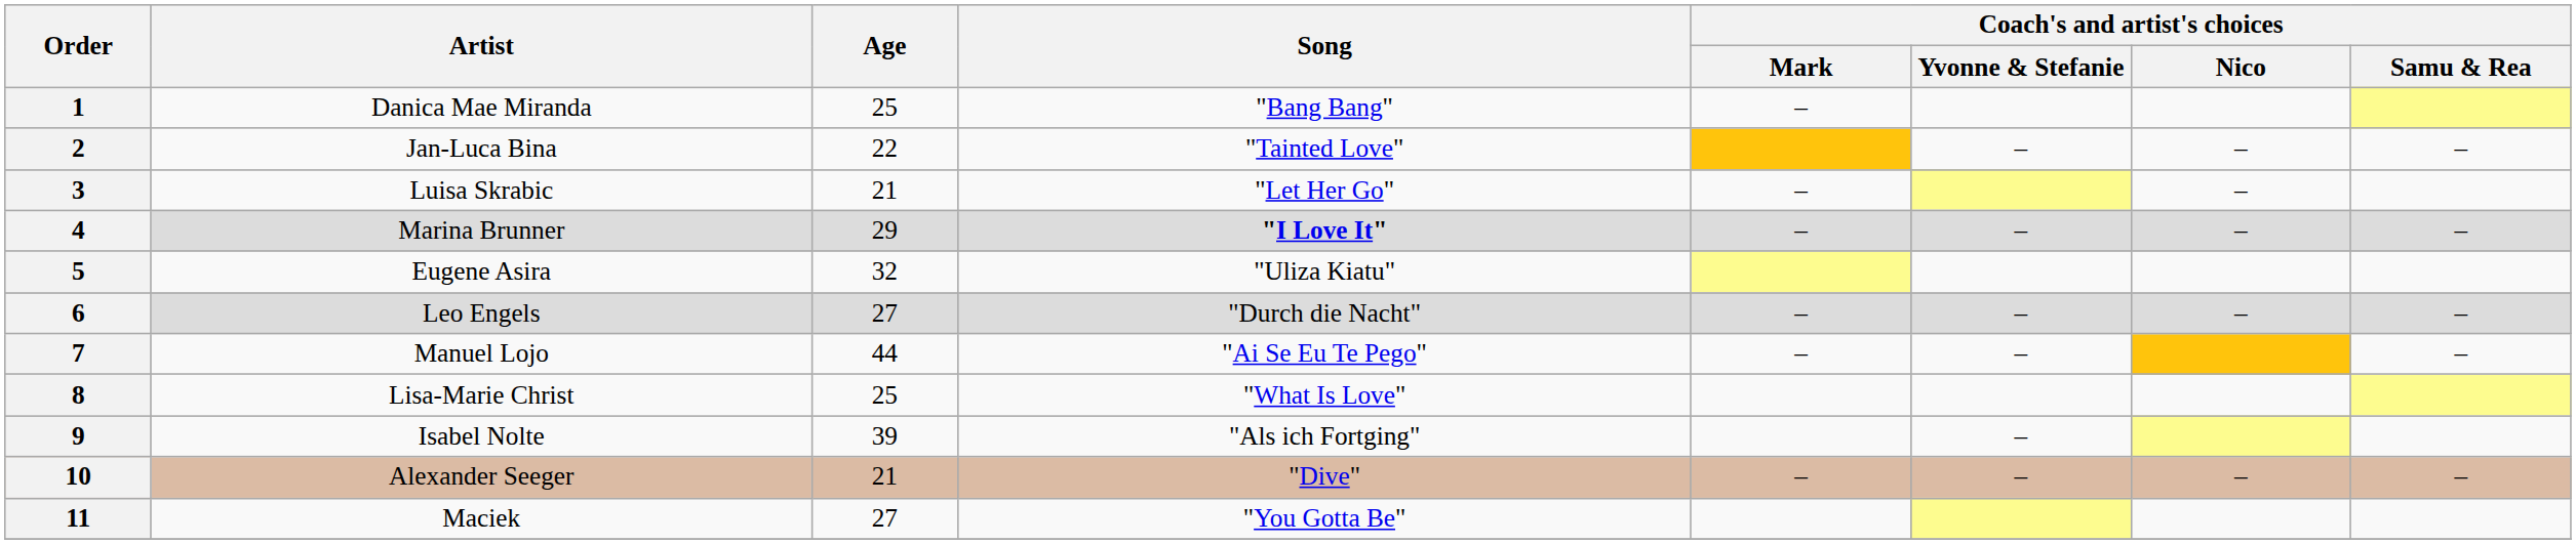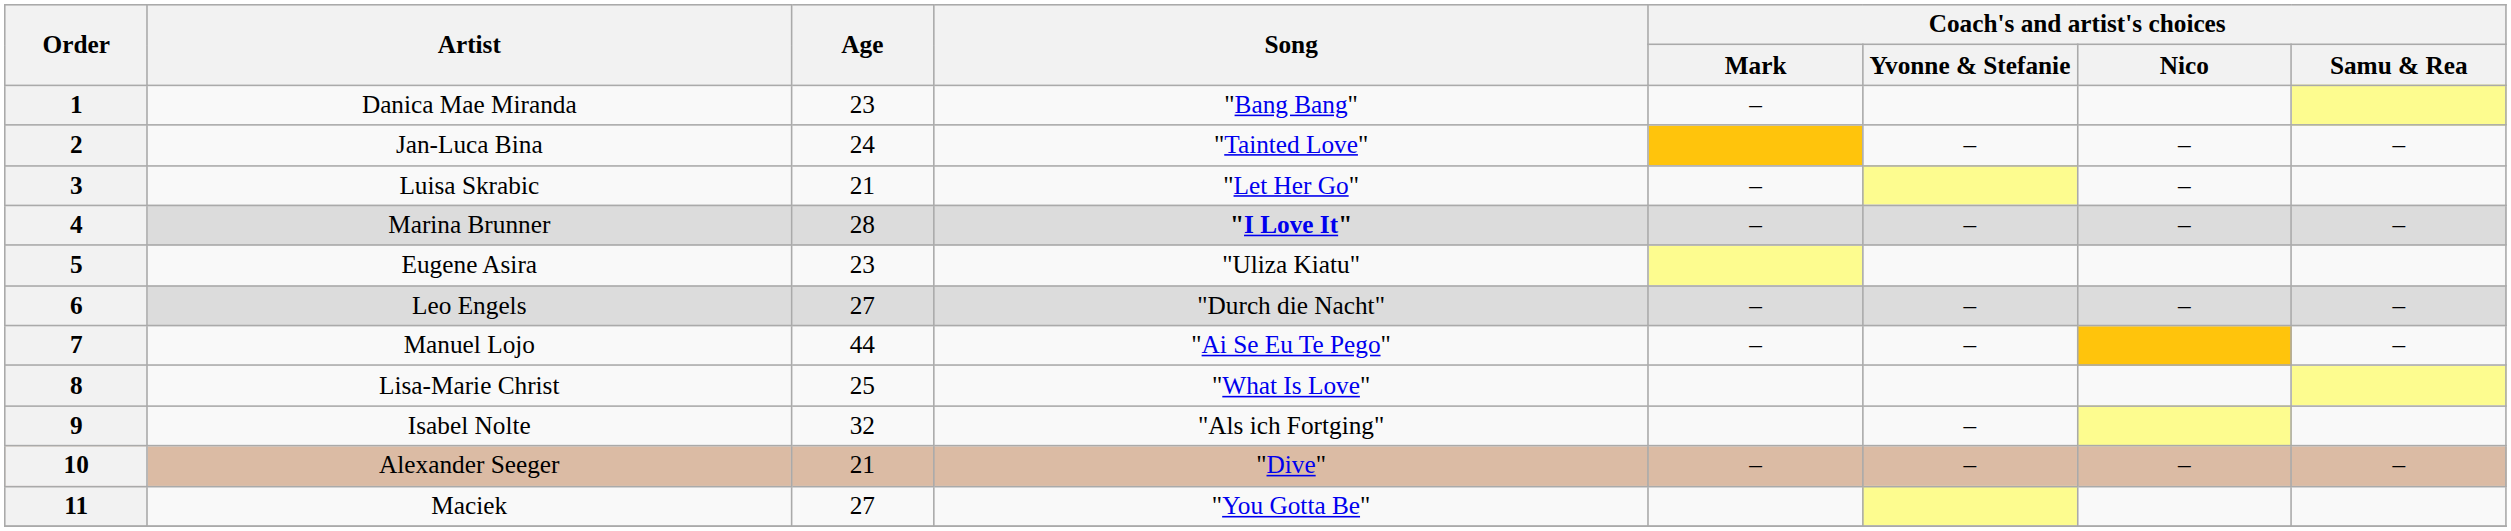 <table class="wikitable" style="text-align:center; width:100%;">
 <tr>
 <th scope="col" rowspan="2" style="width:04%;">Order</th>
 <th scope="col" rowspan="2" style="width:18%;">Artist</th>
 <th scope="col" rowspan="2" style="width:04%;">Age</th>
 <th scope="col" rowspan="2" style="width:20%;">Song</th>
 <th scope="col" colspan="4" style="width:24%;">Coach's and artist's choices</th>
 </tr>
 <tr>
 <th style="width:06%;">Mark</th>
 <th style="width:06%;">Yvonne & Stefanie</th>
 <th style="width:06%;">Nico</th>
 <th style="width:06%;">Samu & Rea</th>
 </tr>
 <tr>
 <th>1</th>
 <td>Danica Mae Miranda</td>
-<td>25</td>
+<td>23</td>
 <td>"<a href='#'>Bang Bang</a>"</td>
 <td>–</td>
 <td><strong></strong></td>
 <td><strong></strong></td>
 <td style="background: #fdfc8f;"><strong></strong></td>
 </tr>
 <tr>
 <th>2</th>
 <td>Jan-Luca Bina</td>
-<td>22</td>
+<td>24</td>
 <td>"<a href='#'>Tainted Love</a>"</td>
 <td style="background: #ffc40c;"><strong></strong></td>
 <td>–</td>
 <td>–</td>
 <td>–</td>
 </tr>
 <tr>
 <th>3</th>
 <td>Luisa Skrabic</td>
 <td>21</td>
 <td>"<a href='#'>Let Her Go</a>"</td>
 <td>–</td>
 <td style="background: #fdfc8f;"><strong></strong></td>
 <td>–</td>
 <td><strong></strong></td>
 </tr>
 <tr style="background: #dcdcdc;" |>
 <th>4</th>
 <td>Marina Brunner</td>
-<td>29</td>
+<td>28</td>
 <td><strong>"<a href='#'>I Love It</a>"</strong></td>
 <td>–</td>
 <td>–</td>
 <td>–</td>
 <td>–</td>
 </tr>
 <tr>
 <th>5</th>
 <td>Eugene Asira</td>
-<td>32</td>
+<td>23</td>
 <td>"Uliza Kiatu"</td>
 <td style="background: #fdfc8f;"><strong></strong></td>
 <td><strong></strong></td>
 <td><strong></strong></td>
 <td><strong></strong></td>
 </tr>
 <tr style="background: #dcdcdc;" |>
 <th>6</th>
 <td>Leo Engels</td>
 <td>27</td>
 <td>"Durch die Nacht"</td>
 <td>–</td>
 <td>–</td>
 <td>–</td>
 <td>–</td>
 </tr>
 <tr>
 <th>7</th>
 <td>Manuel Lojo</td>
 <td>44</td>
 <td>"<a href='#'>Ai Se Eu Te Pego</a>"</td>
 <td>–</td>
 <td>–</td>
 <td style="background: #ffc40c;"><strong></strong></td>
 <td>–</td>
 </tr>
 <tr>
 <th>8</th>
 <td>Lisa-Marie Christ</td>
 <td>25</td>
 <td>"<a href='#'>What Is Love</a>"</td>
 <td><strong></strong></td>
 <td><strong></strong></td>
 <td><strong></strong></td>
 <td style="background: #fdfc8f;"><strong></strong></td>
 </tr>
 <tr>
 <th>9</th>
 <td>Isabel Nolte</td>
-<td>39</td>
+<td>32</td>
 <td>"Als ich Fortging"</td>
 <td><strong></strong></td>
 <td>–</td>
 <td style="background: #fdfc8f;"><strong></strong></td>
 <td><strong></strong></td>
 </tr>
 <tr style="background: #dbbba4;" |>
 <th>10</th>
 <td>Alexander Seeger</td>
 <td>21</td>
 <td>"<a href='#'>Dive</a>"</td>
 <td>–</td>
 <td>–</td>
 <td>–</td>
 <td>–</td>
 </tr>
 <tr>
 <th>11</th>
 <td>Maciek </td>
 <td>27</td>
 <td>"<a href='#'>You Gotta Be</a>"</td>
 <td><strong></strong></td>
 <td style="background: #fdfc8f;"><strong></strong></td>
 <td><strong></strong></td>
 <td><strong></strong></td>
 </tr>
 <tr>
 </tr>
 </table>
